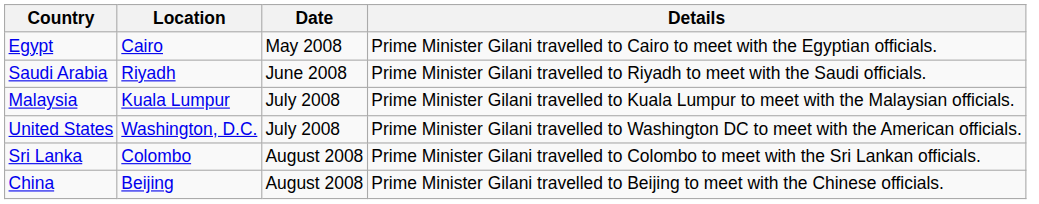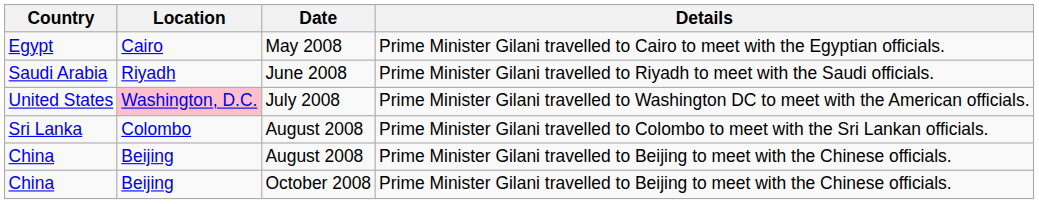 <table class="wikitable sortable">
 <tr>
 <th>Country</th>
 <th>Location</th>
 <th>Date</th>
 <th>Details</th>
 </tr>
 <tr>
 <td> <a href='#'>Egypt</a></td>
 <td><a href='#'>Cairo</a></td>
 <td>May 2008</td>
 <td>Prime Minister Gilani travelled to Cairo to meet with the Egyptian officials.</td>
 </tr>
 <tr>
 <td> <a href='#'>Saudi Arabia</a></td>
 <td><a href='#'>Riyadh</a></td>
 <td>June 2008</td>
 <td>Prime Minister Gilani travelled to Riyadh to meet with the Saudi officials.</td>
 </tr>
 <tr>
-<td> <a href='#'>Malaysia</a></td>
-<td><a href='#'>Kuala Lumpur</a></td>
-<td>July 2008</td>
-<td>Prime Minister Gilani travelled to Kuala Lumpur to meet with the Malaysian officials.</td>
-</tr>
-<tr>
 <td> <a href='#'>United States</a></td>
-<td><a href='#'>Washington, D.C.</a></td>
+<td style="background: pink;"><a href='#'>Washington, D.C.</a></td>
 <td>July 2008</td>
 <td>Prime Minister Gilani travelled to Washington DC to meet with the American officials.</td>
 </tr>
 <tr>
 <td> <a href='#'>Sri Lanka</a></td>
 <td><a href='#'>Colombo</a></td>
 <td>August 2008</td>
 <td>Prime Minister Gilani travelled to Colombo to meet with the Sri Lankan officials.</td>
 </tr>
 <tr>
 <td> <a href='#'>China</a></td>
 <td><a href='#'>Beijing</a></td>
 <td>August 2008</td>
 <td>Prime Minister Gilani travelled to Beijing to meet with the Chinese officials.</td>
 </tr>
+<tr>
+<td> <a href='#'>China</a></td>
+<td><a href='#'>Beijing</a></td>
+<td>October 2008</td>
+<td>Prime Minister Gilani travelled to Beijing to meet with the Chinese officials.</td>
+</tr>
 </table>
